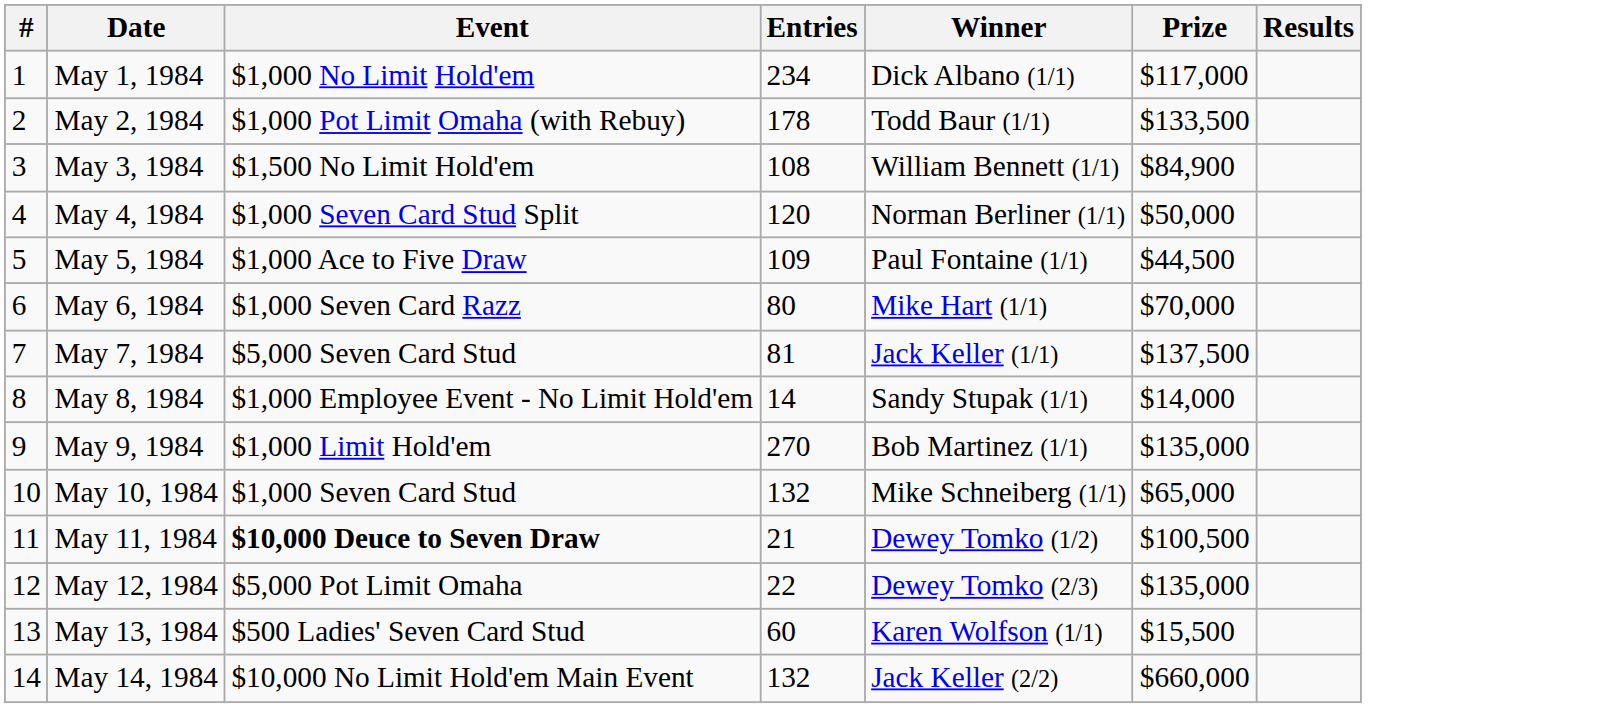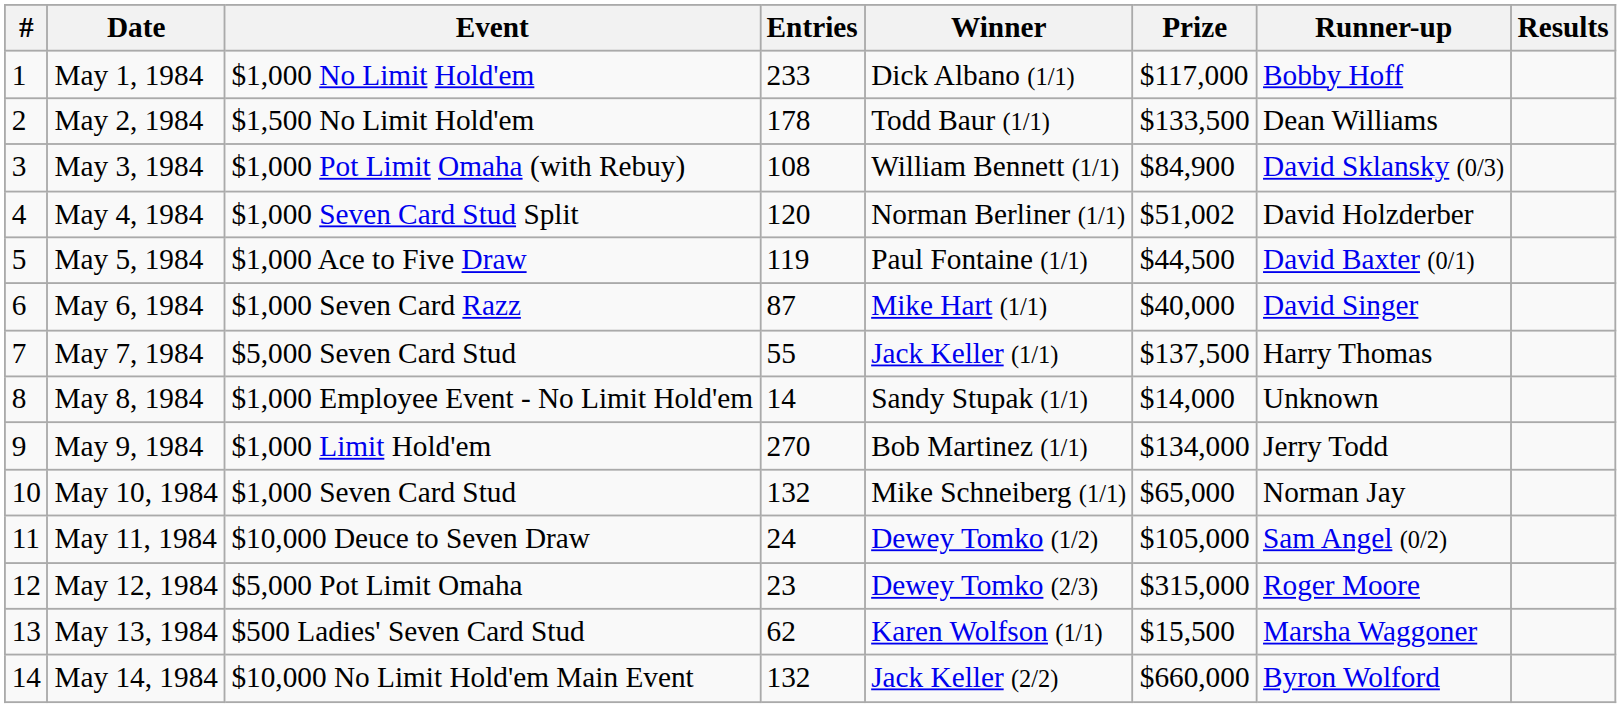 <table class="wikitable sortable">
 <tr>
 <th>#</th>
 <th>Date</th>
 <th bgcolor="#FFEBAD">Event</th>
 <th>Entries</th>
 <th bgcolor="#FFEBAD">Winner</th>
 <th bgcolor="#FFEBAD">Prize</th>
+<th bgcolor="#FFEBAD">Runner-up</th>
 <th>Results</th>
 </tr>
 <tr>
 <td>1</td>
 <td>May 1, 1984</td>
 <td>$1,000 <a href='#'>No Limit</a> <a href='#'>Hold'em</a></td>
-<td>234</td>
+<td>233</td>
 <td>Dick Albano <small>(1/1)</small></td>
 <td>$117,000</td>
+<td><a href='#'>Bobby Hoff</a></td>
 <td></td>
 </tr>
 <tr>
 <td>2</td>
 <td>May 2, 1984</td>
-<td>$1,000 <a href='#'>Pot Limit</a> <a href='#'>Omaha</a> (with Rebuy)</td>
+<td>$1,500 No Limit Hold'em</td>
 <td>178</td>
 <td>Todd Baur <small>(1/1)</small></td>
 <td>$133,500</td>
+<td>Dean Williams</td>
 <td></td>
 </tr>
 <tr>
 <td>3</td>
 <td>May 3, 1984</td>
-<td>$1,500 No Limit Hold'em</td>
+<td>$1,000 <a href='#'>Pot Limit</a> <a href='#'>Omaha</a> (with Rebuy)</td>
 <td>108</td>
 <td>William Bennett <small>(1/1)</small></td>
 <td>$84,900</td>
+<td><a href='#'>David Sklansky</a> <small>(0/3)</small></td>
 <td></td>
 </tr>
 <tr>
 <td>4</td>
 <td>May 4, 1984</td>
 <td>$1,000 <a href='#'>Seven Card Stud</a> Split</td>
 <td>120</td>
 <td>Norman Berliner <small>(1/1)</small></td>
-<td>$50,000</td>
+<td>$51,002</td>
+<td>David Holzderber</td>
 <td></td>
 </tr>
 <tr>
 <td>5</td>
 <td>May 5, 1984</td>
 <td>$1,000 Ace to Five <a href='#'>Draw</a></td>
-<td>109</td>
+<td>119</td>
 <td>Paul Fontaine <small>(1/1)</small></td>
 <td>$44,500</td>
+<td><a href='#'>David Baxter</a> <small>(0/1)</small></td>
 <td></td>
 </tr>
 <tr>
 <td>6</td>
 <td>May 6, 1984</td>
 <td>$1,000 Seven Card <a href='#'>Razz</a></td>
-<td>80</td>
+<td>87</td>
 <td><a href='#'>Mike Hart</a> <small>(1/1)</small></td>
-<td>$70,000</td>
+<td>$40,000</td>
+<td><a href='#'>David Singer</a></td>
 <td></td>
 </tr>
 <tr>
 <td>7</td>
 <td>May 7, 1984</td>
 <td>$5,000 Seven Card Stud</td>
-<td>81</td>
+<td>55</td>
 <td><a href='#'>Jack Keller</a> <small>(1/1)</small></td>
 <td>$137,500</td>
+<td>Harry Thomas</td>
 <td></td>
 </tr>
 <tr>
 <td>8</td>
 <td>May 8, 1984</td>
 <td>$1,000 Employee Event - No Limit Hold'em</td>
 <td>14</td>
 <td>Sandy Stupak <small>(1/1)</small></td>
 <td>$14,000</td>
+<td>Unknown</td>
 <td></td>
 </tr>
 <tr>
 <td>9</td>
 <td>May 9, 1984</td>
 <td>$1,000 <a href='#'>Limit</a> Hold'em</td>
 <td>270</td>
 <td>Bob Martinez <small>(1/1)</small></td>
-<td>$135,000</td>
+<td>$134,000</td>
+<td>Jerry Todd</td>
 <td></td>
 </tr>
 <tr>
 <td>10</td>
 <td>May 10, 1984</td>
 <td>$1,000 Seven Card Stud</td>
 <td>132</td>
 <td>Mike Schneiberg <small>(1/1)</small></td>
 <td>$65,000</td>
+<td>Norman Jay</td>
 <td></td>
 </tr>
 <tr>
 <td>11</td>
 <td>May 11, 1984</td>
-<td><strong>$10,000 Deuce to Seven Draw</strong></td>
-<td>21</td>
+<td>$10,000 Deuce to Seven Draw</td>
+<td>24</td>
 <td><a href='#'>Dewey Tomko</a> <small>(1/2)</small></td>
-<td>$100,500</td>
+<td>$105,000</td>
+<td><a href='#'>Sam Angel</a> <small>(0/2)</small></td>
 <td></td>
 </tr>
 <tr>
 <td>12</td>
 <td>May 12, 1984</td>
 <td>$5,000 Pot Limit Omaha</td>
-<td>22</td>
+<td>23</td>
 <td><a href='#'>Dewey Tomko</a> <small>(2/3)</small></td>
-<td>$135,000</td>
+<td>$315,000</td>
+<td><a href='#'>Roger Moore</a></td>
 <td></td>
 </tr>
 <tr>
 <td>13</td>
 <td>May 13, 1984</td>
 <td>$500 Ladies' Seven Card Stud</td>
-<td>60</td>
+<td>62</td>
 <td><a href='#'>Karen Wolfson</a> <small>(1/1)</small></td>
 <td>$15,500</td>
+<td><a href='#'>Marsha Waggoner</a></td>
 <td></td>
 </tr>
 <tr>
 <td>14</td>
 <td>May 14, 1984</td>
 <td>$10,000 No Limit Hold'em Main Event</td>
 <td>132</td>
 <td><a href='#'>Jack Keller</a> <small>(2/2)</small></td>
 <td>$660,000</td>
+<td><a href='#'>Byron Wolford</a></td>
 <td></td>
 </tr>
 </table>
